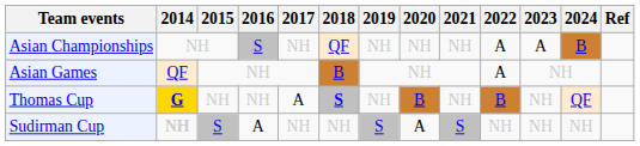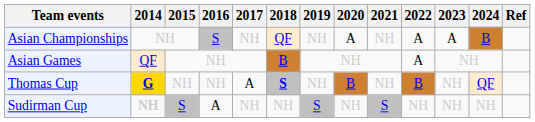 <table class="wikitable" style="font-size: 90%; text-align:center">
 <tr>
 <th>Team events</th>
 <th>2014</th>
 <th>2015</th>
 <th>2016</th>
 <th>2017</th>
 <th>2018</th>
 <th>2019</th>
 <th>2020</th>
 <th>2021</th>
 <th>2022</th>
 <th>2023</th>
 <th>2024</th>
 <th>Ref</th>
 </tr>
 <tr>
 <td bgcolor="#ECF2FF"; align="left"><a href='#'>Asian Championships</a></td>
 <td colspan="2" style=color:#ccc>NH</td>
 <td bgcolor=silver><a href='#'>S</a></td>
 <td style=color:#ccc>NH</td>
 <td bgcolor=FFEBCD><a href='#'>QF</a></td>
 <td style=color:#ccc>NH</td>
-<td style=color:#ccc>NH</td>
+<td>A</td>
 <td style=color:#ccc>NH</td>
 <td>A</td>
 <td>A</td>
 <td bgcolor=CD7F32><a href='#'>B</a></td>
 </tr>
 <tr>
 <td bgcolor="#ECF2FF"; align="left"><a href='#'>Asian Games</a></td>
 <td bgcolor=FFEBCD><a href='#'>QF</a></td>
 <td colspan="3" style=color:#ccc>NH</td>
 <td bgcolor=CD7F32><a href='#'>B</a></td>
 <td colspan="3" style=color:#ccc>NH</td>
 <td>A</td>
 <td colspan="2" style=color:#ccc>NH</td>
 <td></td>
 </tr>
 <tr>
 <td bgcolor="#ECF2FF"; align="left"><a href='#'>Thomas Cup</a></td>
 <td bgcolor=gold><a href='#'><strong>G</strong></a></td>
 <td style=color:#ccc>NH</td>
 <td style=color:#ccc>NH</td>
 <td>A</td>
 <td bgcolor=silver><strong><a href='#'>S</a></strong></td>
 <td style=color:#ccc>NH</td>
 <td bgcolor=CD7F32><a href='#'>B</a></td>
 <td style=color:#ccc>NH</td>
 <td bgcolor=CD7F32><a href='#'>B</a></td>
 <td style=color:#ccc>NH</td>
 <td bgcolor=FFEBCD><a href='#'>QF</a></td>
 <td></td>
 </tr>
 <tr>
 <td bgcolor="#ECF2FF"; align="left"><a href='#'>Sudirman Cup</a></td>
 <td style=color:#ccc><strong>NH</strong></td>
 <td bgcolor=silver><a href='#'>S</a></td>
 <td>A</td>
 <td style=color:#ccc>NH</td>
 <td style=color:#ccc>NH</td>
 <td bgcolor=silver><a href='#'>S</a></td>
-<td>A</td>
+<td style=color:#ccc>NH</td>
 <td bgcolor=silver><a href='#'>S</a></td>
 <td style=color:#ccc>NH</td>
 <td style=color:#ccc>NH</td>
 <td style=color:#ccc>NH</td>
 <td></td>
 </tr>
 </table>
